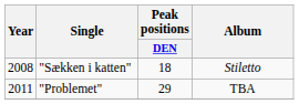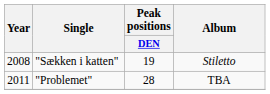 <table class="wikitable">
 <tr>
 <th align="center" rowspan="2" width="10">Year</th>
 <th align="center" rowspan="2" width="120">Single</th>
 <th align="center" colspan="1" width="20">Peak positions</th>
 <th align="center" rowspan="2" width="120">Album</th>
 </tr>
 <tr>
 <th scope="col" style="width:3em;font-size:90%;"><a href='#'>DEN</a><br></th>
 </tr>
 <tr>
 <td style="text-align:center;">2008</td>
 <td>"Sækken i katten"</td>
-<td style="text-align:center;">18</td>
+<td style="text-align:center;">19</td>
 <td style="text-align:center;"><em>Stiletto</em></td>
 </tr>
 <tr>
 <td style="text-align:center;">2011</td>
 <td>"Problemet"</td>
-<td style="text-align:center;">29</td>
+<td style="text-align:center;">28</td>
 <td style="text-align:center;">TBA</td>
 </tr>
 <tr>
 </tr>
 </table>
